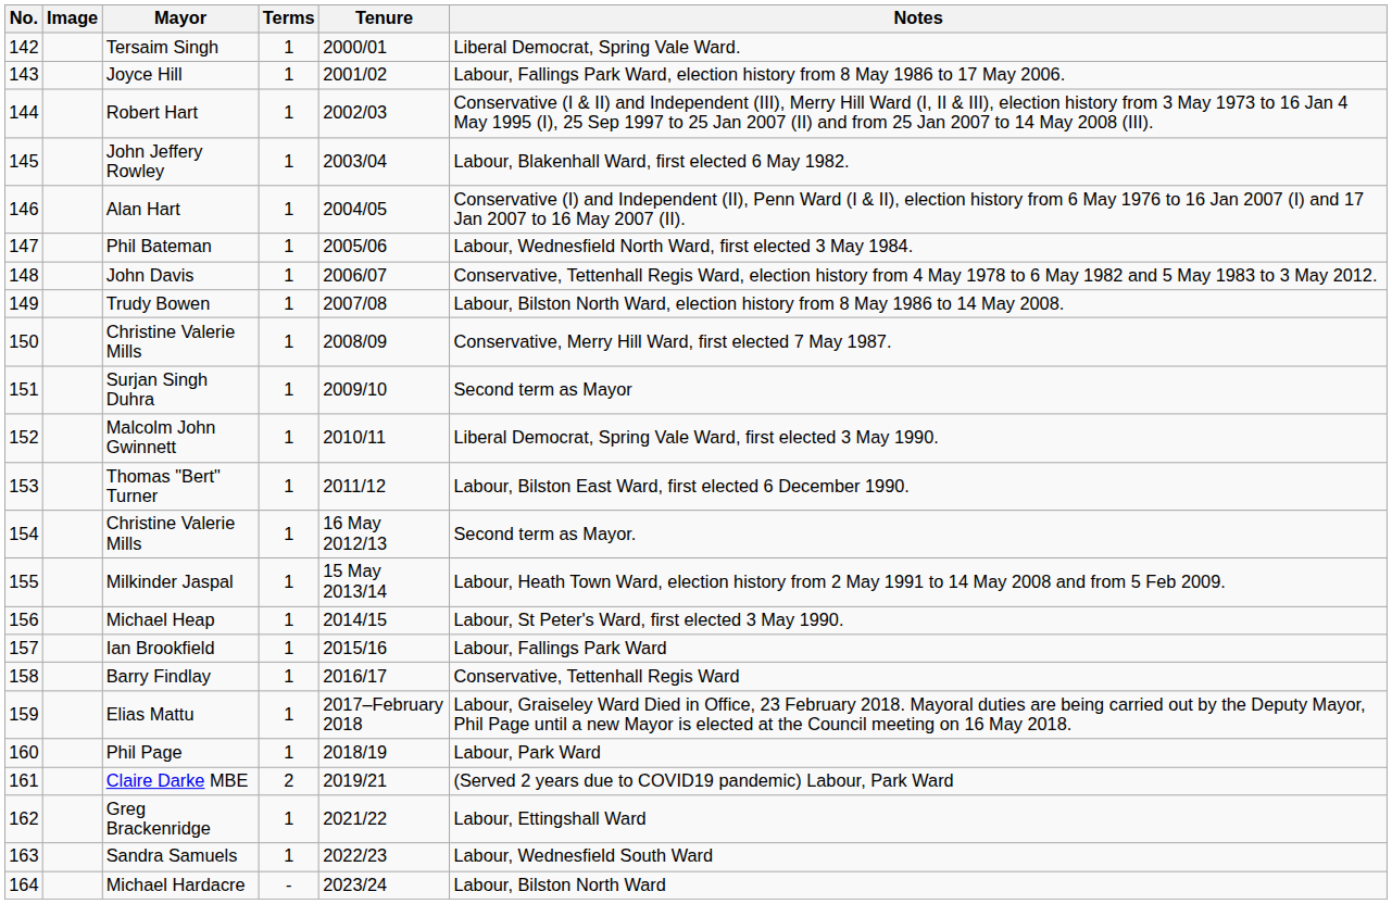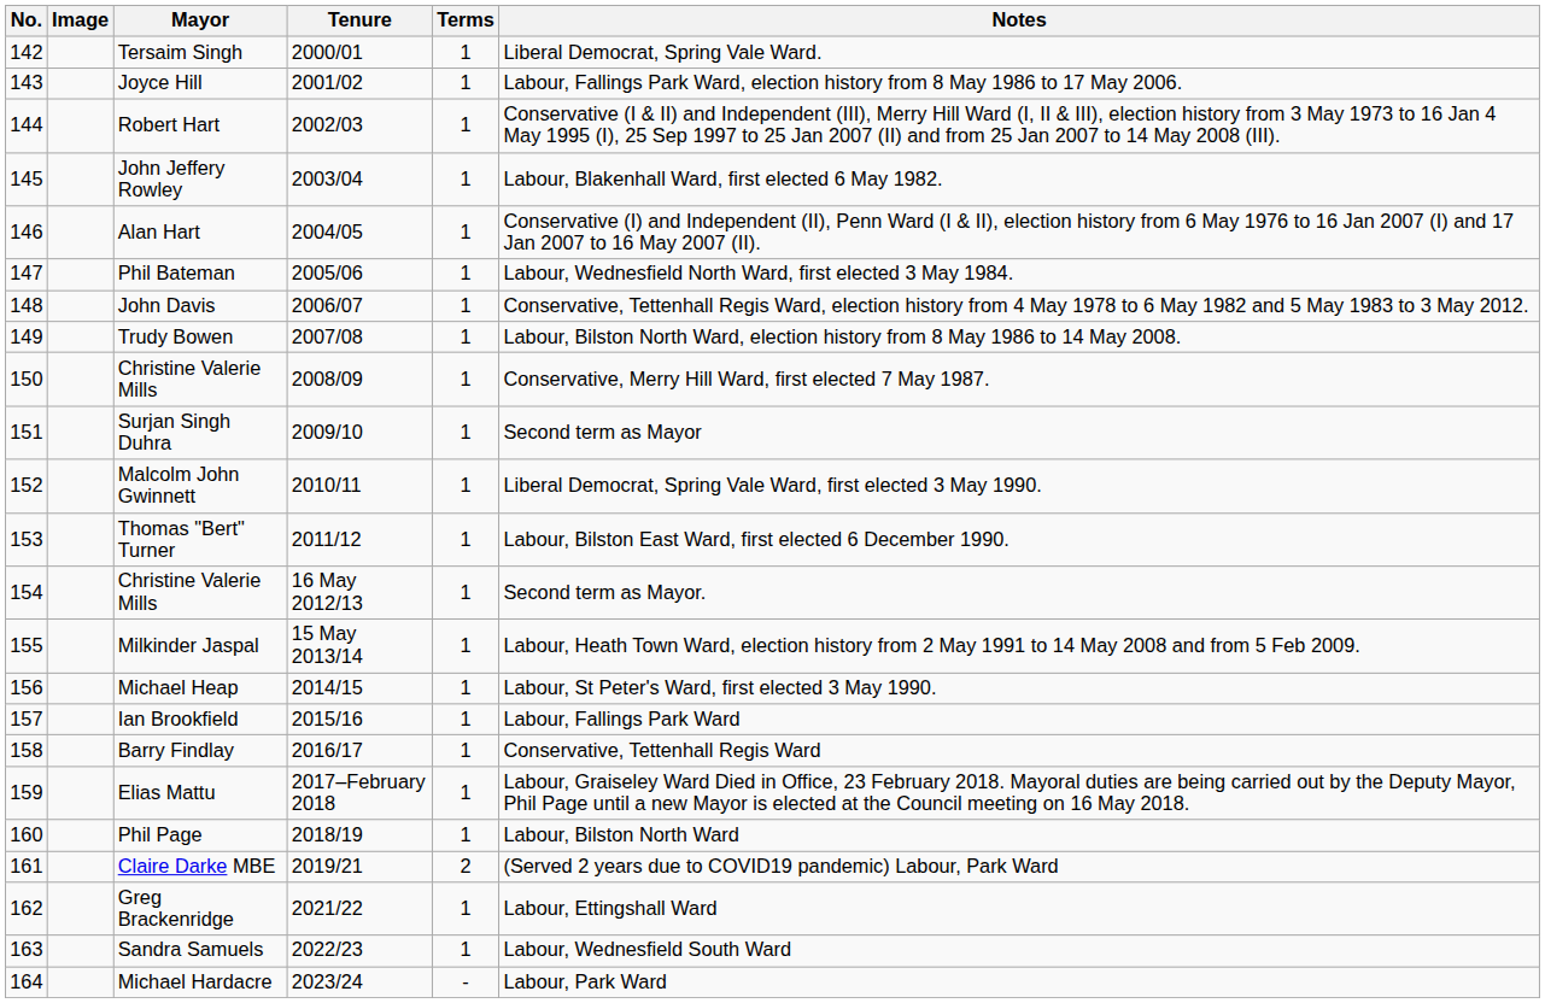 <table class="wikitable">
 <tr>
 <th>No.</th>
 <th>Image</th>
 <th>Mayor</th>
+<th>Tenure</th>
 <th>Terms</th>
-<th>Tenure</th>
 <th>Notes</th>
 </tr>
 <tr>
 <td align=center>142</td>
 <td></td>
 <td>Tersaim Singh</td>
+<td>2000/01</td>
 <td align=center>1</td>
-<td>2000/01</td>
 <td>Liberal Democrat, Spring Vale Ward.</td>
 </tr>
 <tr>
 <td align=center>143</td>
 <td></td>
 <td>Joyce Hill</td>
+<td>2001/02</td>
 <td align=center>1</td>
-<td>2001/02</td>
 <td>Labour, Fallings Park Ward, election history from 8 May 1986 to 17 May 2006.</td>
 </tr>
 <tr>
 <td align=center>144</td>
 <td></td>
 <td>Robert Hart</td>
+<td>2002/03</td>
 <td align=center>1</td>
-<td>2002/03</td>
 <td>Conservative (I & II) and Independent (III), Merry Hill Ward (I, II & III), election history from 3 May 1973 to 16 Jan 4 May 1995 (I), 25 Sep 1997 to 25 Jan 2007 (II) and from 25 Jan 2007 to 14 May 2008 (III).</td>
 </tr>
 <tr>
 <td align=center>145</td>
 <td></td>
 <td>John Jeffery Rowley</td>
+<td>2003/04</td>
 <td align=center>1</td>
-<td>2003/04</td>
 <td>Labour, Blakenhall Ward, first elected 6 May 1982.</td>
 </tr>
 <tr>
 <td align=center>146</td>
 <td></td>
 <td>Alan Hart</td>
+<td>2004/05</td>
 <td align=center>1</td>
-<td>2004/05</td>
 <td>Conservative (I) and Independent (II), Penn Ward (I & II), election history from 6 May 1976 to 16 Jan 2007 (I) and 17 Jan 2007 to 16 May 2007 (II).</td>
 </tr>
 <tr>
 <td align=center>147</td>
 <td></td>
 <td>Phil Bateman</td>
+<td>2005/06</td>
 <td align=center>1</td>
-<td>2005/06</td>
 <td>Labour, Wednesfield North Ward, first elected 3 May 1984.</td>
 </tr>
 <tr>
 <td align=center>148</td>
 <td></td>
 <td>John Davis</td>
+<td>2006/07</td>
 <td align=center>1</td>
-<td>2006/07</td>
 <td>Conservative, Tettenhall Regis Ward, election history from 4 May 1978 to 6 May 1982 and 5 May 1983 to 3 May 2012.</td>
 </tr>
 <tr>
 <td align=center>149</td>
 <td></td>
 <td>Trudy Bowen</td>
+<td>2007/08</td>
 <td align=center>1</td>
-<td>2007/08</td>
 <td>Labour, Bilston North Ward, election history from 8 May 1986 to 14 May 2008.</td>
 </tr>
 <tr>
 <td align=center>150</td>
 <td></td>
 <td>Christine Valerie Mills</td>
+<td>2008/09</td>
 <td align=center>1</td>
-<td>2008/09</td>
 <td>Conservative, Merry Hill Ward, first elected 7 May 1987.</td>
 </tr>
 <tr>
 <td align=center>151</td>
 <td></td>
 <td>Surjan Singh Duhra</td>
+<td>2009/10</td>
 <td align=center>1</td>
-<td>2009/10</td>
 <td>Second term as Mayor</td>
 </tr>
 <tr>
 <td align=center>152</td>
 <td></td>
 <td>Malcolm John Gwinnett</td>
+<td>2010/11</td>
 <td align=center>1</td>
-<td>2010/11</td>
 <td>Liberal Democrat, Spring Vale Ward, first elected 3 May 1990.</td>
 </tr>
 <tr>
 <td align=center>153</td>
 <td></td>
 <td>Thomas "Bert" Turner</td>
+<td>2011/12</td>
 <td align=center>1</td>
-<td>2011/12</td>
 <td>Labour, Bilston East Ward, first elected 6 December 1990.</td>
 </tr>
 <tr>
 <td align=center>154</td>
 <td></td>
 <td>Christine Valerie Mills</td>
+<td>16 May 2012/13</td>
 <td align=center>1</td>
-<td>16 May 2012/13</td>
 <td>Second term as Mayor.</td>
 </tr>
 <tr>
 <td align=center>155</td>
 <td></td>
 <td>Milkinder Jaspal</td>
+<td>15 May 2013/14</td>
 <td align=center>1</td>
-<td>15 May 2013/14</td>
 <td>Labour, Heath Town Ward, election history from 2 May 1991 to 14 May 2008 and from 5 Feb 2009.</td>
 </tr>
 <tr>
 <td align=center>156</td>
 <td></td>
 <td>Michael Heap</td>
+<td>2014/15</td>
 <td align=center>1</td>
-<td>2014/15</td>
 <td>Labour, St Peter's Ward, first elected 3 May 1990.</td>
 </tr>
 <tr>
 <td align=center>157</td>
 <td></td>
 <td>Ian Brookfield</td>
+<td>2015/16</td>
 <td align=center>1</td>
-<td>2015/16</td>
 <td>Labour, Fallings Park Ward</td>
 </tr>
 <tr>
 <td align=center>158</td>
 <td></td>
 <td>Barry Findlay</td>
+<td>2016/17</td>
 <td align=center>1</td>
-<td>2016/17</td>
 <td>Conservative, Tettenhall Regis Ward</td>
 </tr>
 <tr>
 <td align=center>159</td>
 <td></td>
 <td>Elias Mattu</td>
+<td>2017–February 2018</td>
 <td align="center">1</td>
-<td>2017–February 2018</td>
 <td>Labour, Graiseley Ward Died in Office, 23 February 2018. Mayoral duties are being carried out by the Deputy Mayor, Phil Page until a new Mayor is elected at the Council meeting on 16 May 2018.</td>
 </tr>
 <tr>
 <td align=center>160</td>
 <td></td>
 <td>Phil Page</td>
+<td>2018/19</td>
 <td align="center">1</td>
-<td>2018/19</td>
-<td>Labour, Park Ward</td>
+<td>Labour, Bilston North Ward</td>
 </tr>
 <tr>
 <td align=center>161</td>
 <td></td>
 <td><a href='#'>Claire Darke</a> MBE</td>
+<td>2019/21</td>
 <td align="center">2</td>
-<td>2019/21</td>
 <td>(Served 2 years due to COVID19 pandemic) Labour, Park Ward</td>
 </tr>
 <tr>
 <td align=center>162</td>
 <td></td>
 <td>Greg Brackenridge</td>
+<td>2021/22</td>
 <td align="center">1</td>
-<td>2021/22</td>
 <td>Labour, Ettingshall Ward</td>
 </tr>
 <tr>
 <td align=center>163</td>
 <td></td>
 <td>Sandra Samuels</td>
+<td>2022/23</td>
 <td align="center">1</td>
-<td>2022/23</td>
 <td>Labour, Wednesfield South Ward</td>
 </tr>
 <tr>
 <td align=center>164</td>
 <td></td>
 <td>Michael Hardacre</td>
+<td>2023/24</td>
 <td align="center">-</td>
-<td>2023/24</td>
-<td>Labour, Bilston North Ward</td>
+<td>Labour, Park Ward</td>
 </tr>
 </table>
